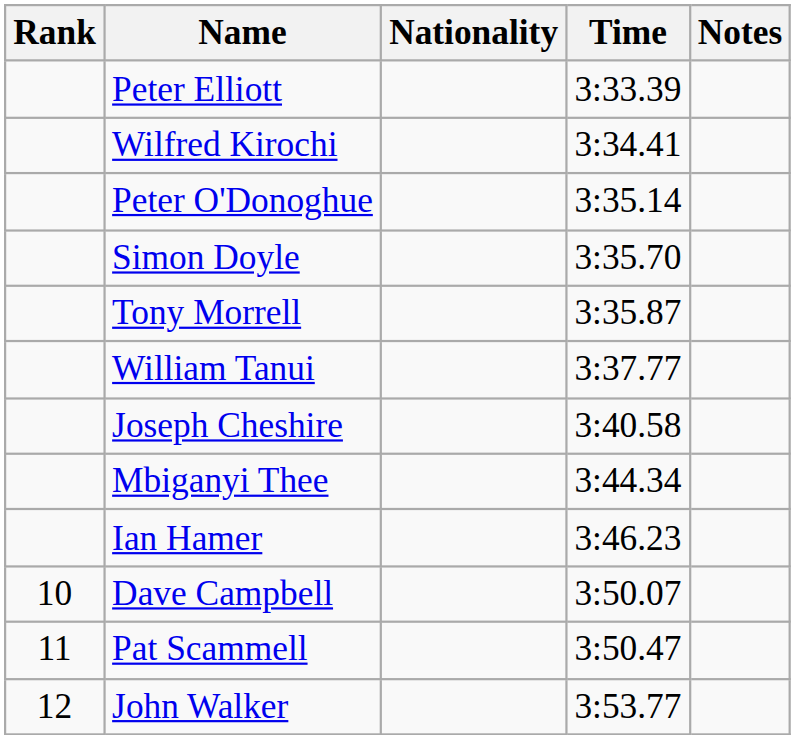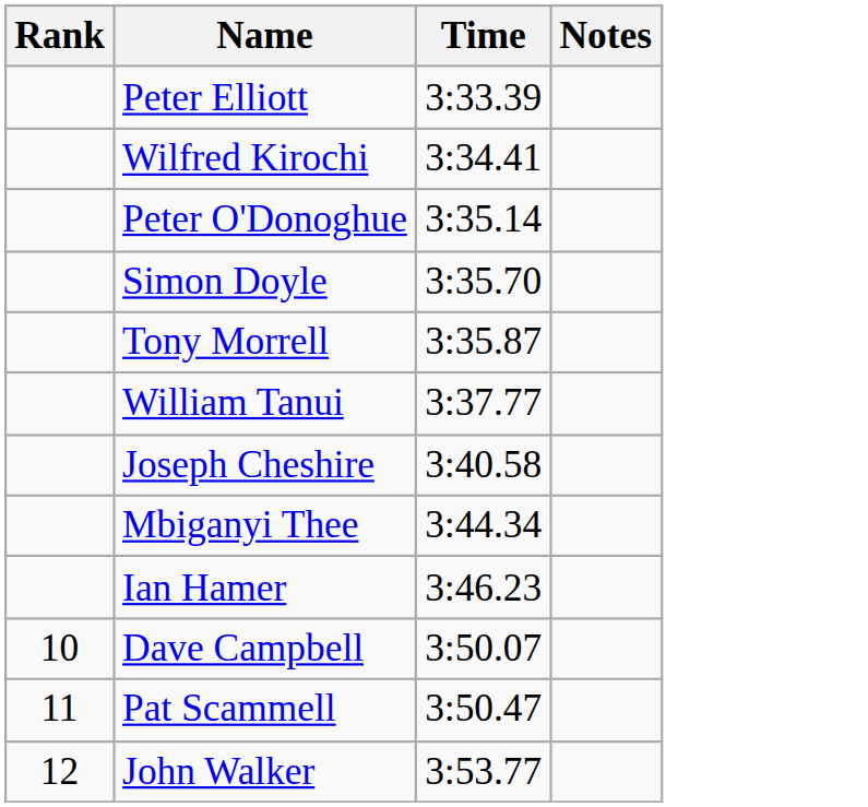 <table class="wikitable sortable" style=" text-align:center">
 <tr>
 <th>Rank</th>
 <th>Name</th>
-<th>Nationality</th>
 <th>Time</th>
 <th>Notes</th>
 </tr>
 <tr>
 <td></td>
 <td align=left><a href='#'>Peter Elliott</a></td>
-<td align=left></td>
 <td>3:33.39</td>
 <td></td>
 </tr>
 <tr>
 <td></td>
 <td align=left><a href='#'>Wilfred Kirochi</a></td>
-<td align=left></td>
 <td>3:34.41</td>
 <td></td>
 </tr>
 <tr>
 <td></td>
 <td align=left><a href='#'>Peter O'Donoghue</a></td>
-<td align=left></td>
 <td>3:35.14</td>
 <td></td>
 </tr>
 <tr>
 <td></td>
 <td align=left><a href='#'>Simon Doyle</a></td>
-<td align=left></td>
 <td>3:35.70</td>
 <td></td>
 </tr>
 <tr>
 <td></td>
 <td align=left><a href='#'>Tony Morrell</a></td>
-<td align=left></td>
 <td>3:35.87</td>
 <td></td>
 </tr>
 <tr>
 <td></td>
 <td align=left><a href='#'>William Tanui</a></td>
-<td align=left></td>
 <td>3:37.77</td>
 <td></td>
 </tr>
 <tr>
 <td></td>
 <td align=left><a href='#'>Joseph Cheshire</a></td>
-<td align=left></td>
 <td>3:40.58</td>
 <td></td>
 </tr>
 <tr>
 <td></td>
 <td align=left><a href='#'>Mbiganyi Thee</a></td>
-<td align=left></td>
 <td>3:44.34</td>
 <td></td>
 </tr>
 <tr>
 <td></td>
 <td align=left><a href='#'>Ian Hamer</a></td>
-<td align=left></td>
 <td>3:46.23</td>
 <td></td>
 </tr>
 <tr>
 <td>10</td>
 <td align=left><a href='#'>Dave Campbell</a></td>
-<td align=left></td>
 <td>3:50.07</td>
 <td></td>
 </tr>
 <tr>
 <td>11</td>
 <td align=left><a href='#'>Pat Scammell</a></td>
-<td align=left></td>
 <td>3:50.47</td>
 <td></td>
 </tr>
 <tr>
 <td>12</td>
 <td align=left><a href='#'>John Walker</a></td>
-<td align=left></td>
 <td>3:53.77</td>
 <td></td>
 </tr>
 </table>
